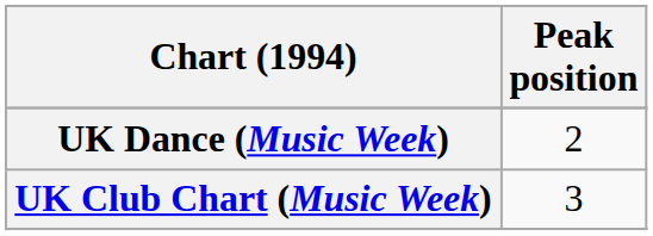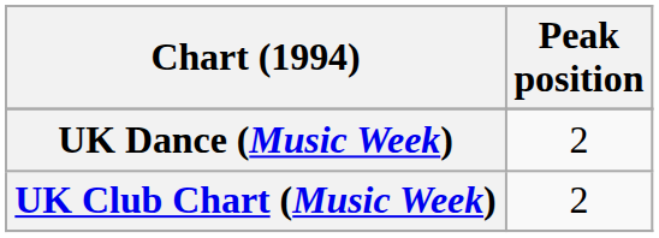 <table class="wikitable sortable plainrowheaders"style="text-align:center">
 <tr>
 <th scope="col">Chart (1994)</th>
 <th scope="col">Peak<br>position</th>
 </tr>
 <tr>
 </tr>
 <tr>
 <th scope="row">UK Dance (<em><a href='#'>Music Week</a></em>)</th>
 <td>2</td>
 </tr>
 <tr>
 <th scope="row"><a href='#'>UK Club Chart</a> (<em><a href='#'>Music Week</a></em>)</th>
-<td>3</td>
+<td>2</td>
 </tr>
 <tr>
 </tr>
 </table>
